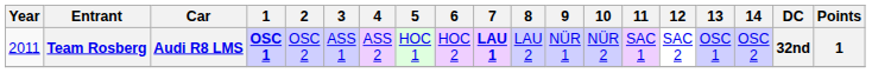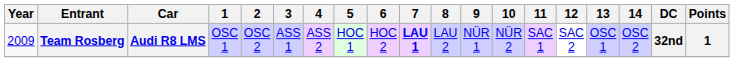 <table class="wikitable" style="text-align:center; font-size:85%">
 <tr>
 <th>Year</th>
 <th>Entrant</th>
 <th>Car</th>
 <th>1</th>
 <th>2</th>
 <th>3</th>
 <th>4</th>
 <th>5</th>
 <th>6</th>
 <th>7</th>
 <th>8</th>
 <th>9</th>
 <th>10</th>
 <th>11</th>
 <th>12</th>
 <th>13</th>
 <th>14</th>
 <th>DC</th>
 <th>Points</th>
 </tr>
 <tr>
-<td><a href='#'>2011</a></td>
+<td><a href='#'>2009</a></td>
 <th nowrap><a href='#'>Team Rosberg</a></th>
 <th nowrap><a href='#'>Audi R8 LMS</a></th>
-<td style="background:#CFCFFF;"><strong><a href='#'>OSC<br>1</a><br></strong></td>
+<td style="background:#CFCFFF;"><a href='#'>OSC<br>1</a><br></td>
 <td style="background:#CFCFFF;"><a href='#'>OSC<br>2</a><br></td>
 <td style="background:#CFCFFF;"><a href='#'>ASS<br>1</a><br></td>
 <td style="background:#EFCFFF;"><a href='#'>ASS<br>2</a><br></td>
 <td style="background:#DFFFDF;"><a href='#'>HOC<br>1</a><br></td>
 <td style="background:#EFCFFF;"><a href='#'>HOC<br>2</a><br></td>
 <td style="background:#EFCFFF;"><strong><a href='#'>LAU<br>1</a><br></strong></td>
 <td style="background:#CFCFFF;"><a href='#'>LAU<br>2</a><br></td>
 <td style="background:#CFCFFF;"><a href='#'>NÜR<br>1</a><br></td>
 <td style="background:#CFCFFF;"><a href='#'>NÜR<br>2</a><br></td>
 <td style="background:#EFCFFF;"><a href='#'>SAC<br>1</a><br></td>
 <td style="background:#FFFFFF;"><a href='#'>SAC<br>2</a><br></td>
 <td style="background:#CFCFFF;"><a href='#'>OSC<br>1</a><br></td>
 <td style="background:#CFCFFF;"><a href='#'>OSC<br>2</a><br></td>
 <th>32nd</th>
 <th>1</th>
 </tr>
 <tr>
 </tr>
 </table>
